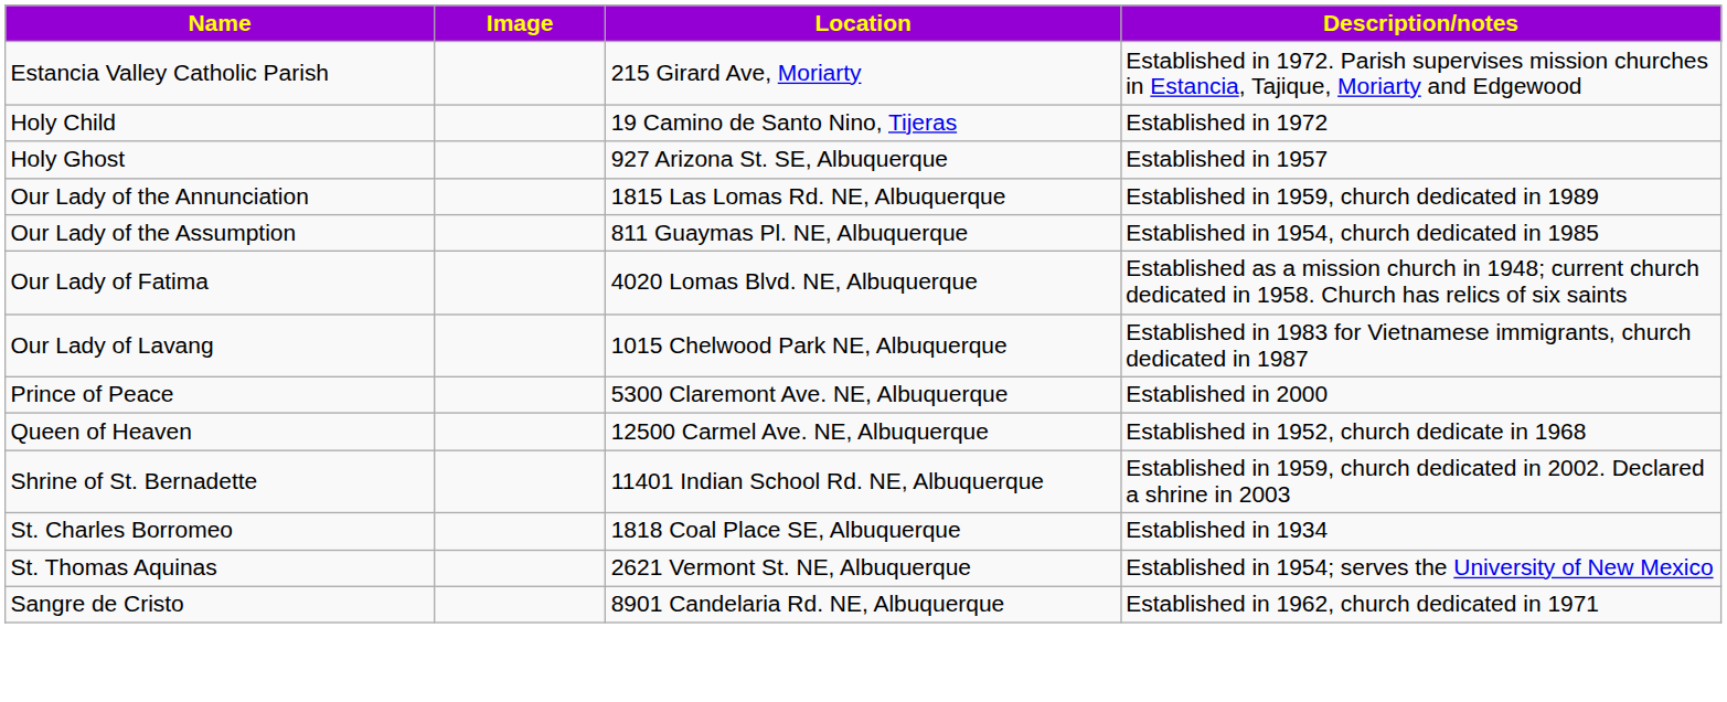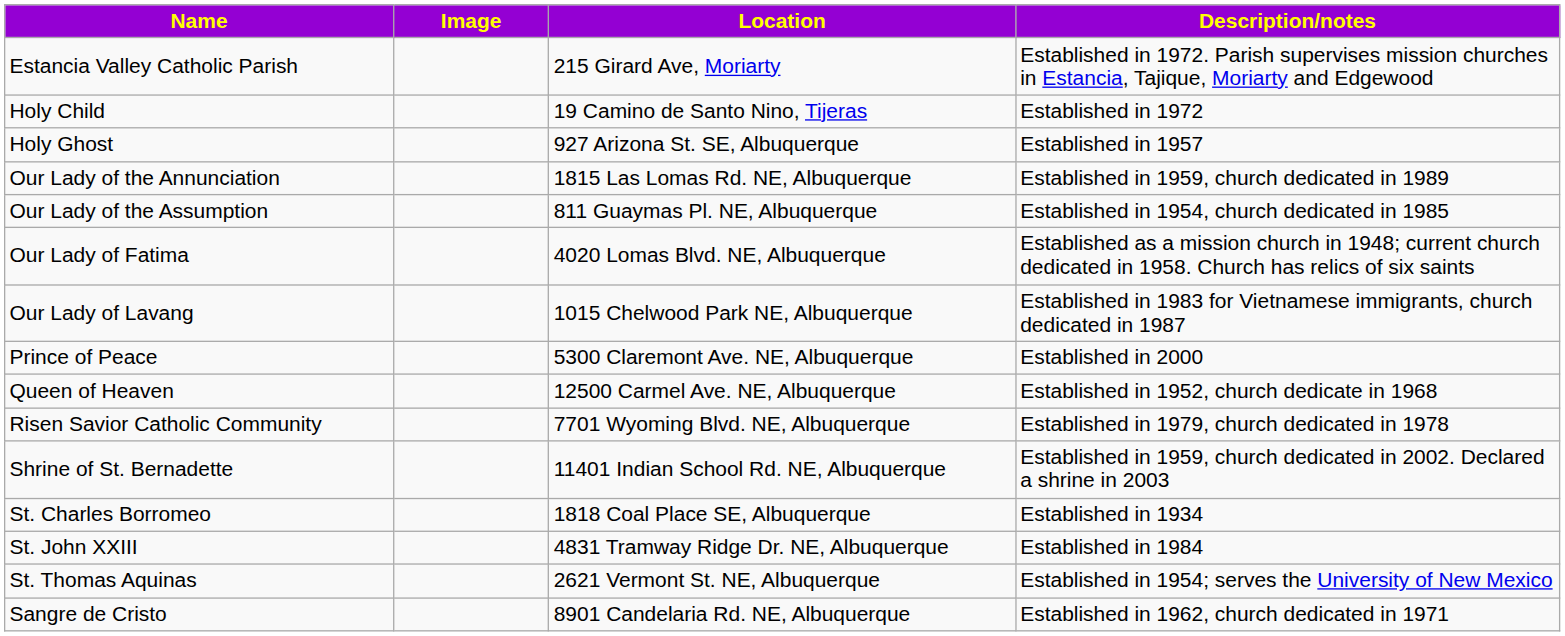 <table class="wikitable sortable" style="width:75%">
 <tr>
 <th style="background:darkviolet; color:yellow;" width="25%"><strong>Name</strong></th>
 <th style="background:darkviolet; color:yellow;" width="10%"><strong>Image</strong></th>
 <th style="background:darkviolet; color:yellow;" width="30%"><strong>Location</strong></th>
 <th style="background:darkviolet; color:yellow;" width="35%"><strong>Description/notes</strong></th>
 </tr>
 <tr>
 <td>Estancia Valley Catholic Parish</td>
 <td></td>
 <td>215 Girard Ave, <a href='#'>Moriarty</a></td>
 <td>Established in 1972. Parish supervises mission churches in <a href='#'>Estancia</a>, Tajique, <a href='#'>Moriarty</a> and Edgewood</td>
 </tr>
 <tr>
 <td>Holy Child</td>
 <td></td>
 <td>19 Camino de Santo Nino, <a href='#'>Tijeras</a></td>
 <td>Established in 1972</td>
 </tr>
 <tr>
 <td>Holy Ghost</td>
 <td></td>
 <td>927 Arizona St. SE, Albuquerque</td>
 <td>Established in 1957</td>
 </tr>
 <tr>
 <td>Our Lady of the Annunciation</td>
 <td></td>
 <td>1815 Las Lomas Rd. NE, Albuquerque</td>
 <td>Established in 1959, church dedicated in 1989</td>
 </tr>
 <tr>
 <td>Our Lady of the Assumption</td>
 <td></td>
 <td>811 Guaymas Pl. NE, Albuquerque</td>
 <td>Established in 1954, church dedicated in 1985</td>
 </tr>
 <tr>
 <td>Our Lady of Fatima</td>
 <td></td>
 <td>4020 Lomas Blvd. NE, Albuquerque</td>
 <td>Established as a mission church in 1948; current church dedicated in 1958.   Church has relics of six saints</td>
 </tr>
 <tr>
 <td>Our Lady of Lavang</td>
 <td></td>
 <td>1015 Chelwood Park NE, Albuquerque</td>
 <td>Established in 1983 for Vietnamese immigrants, church dedicated in 1987</td>
 </tr>
 <tr>
 <td>Prince of Peace</td>
 <td></td>
 <td>5300 Claremont Ave. NE, Albuquerque</td>
 <td>Established in 2000</td>
 </tr>
 <tr>
 <td>Queen of Heaven</td>
 <td></td>
 <td>12500 Carmel Ave. NE, Albuquerque</td>
 <td>Established in 1952, church dedicate in 1968</td>
 </tr>
 <tr>
+<td>Risen Savior Catholic Community</td>
+<td></td>
+<td>7701 Wyoming Blvd. NE, Albuquerque</td>
+<td>Established in 1979, church dedicated in 1978</td>
+</tr>
+<tr>
 <td>Shrine of St. Bernadette</td>
 <td></td>
 <td>11401 Indian School Rd. NE, Albuquerque</td>
 <td>Established in 1959, church dedicated in 2002. Declared a shrine in 2003</td>
 </tr>
 <tr>
 <td>St. Charles Borromeo</td>
 <td></td>
 <td>1818 Coal Place SE, Albuquerque</td>
 <td>Established in 1934</td>
+</tr>
+<tr>
+<td>St. John XXIII</td>
+<td></td>
+<td>4831 Tramway Ridge Dr. NE, Albuquerque</td>
+<td>Established in 1984</td>
 </tr>
 <tr>
 <td>St. Thomas Aquinas</td>
 <td></td>
 <td>2621 Vermont St. NE, Albuquerque</td>
 <td>Established in 1954; serves the <a href='#'>University of New Mexico</a></td>
 </tr>
 <tr>
 <td>Sangre de Cristo</td>
 <td></td>
 <td>8901 Candelaria Rd. NE, Albuquerque</td>
 <td>Established in 1962, church dedicated in 1971</td>
 </tr>
 </table>
